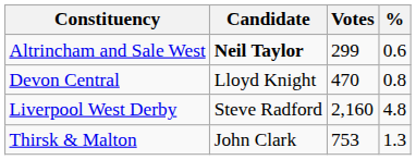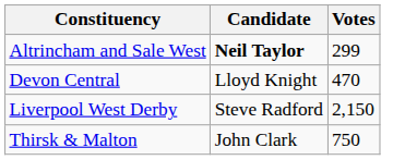 <table class="wikitable sortable">
 <tr>
 <th>Constituency</th>
 <th>Candidate</th>
 <th>Votes</th>
-<th>%</th>
 </tr>
 <tr>
 <td><a href='#'>Altrincham and Sale West</a></td>
 <td><strong>Neil Taylor</strong></td>
 <td>299</td>
-<td>0.6</td>
 </tr>
 <tr>
 <td><a href='#'>Devon Central</a></td>
 <td>Lloyd Knight</td>
 <td>470</td>
-<td>0.8</td>
 </tr>
 <tr>
 <td><a href='#'>Liverpool West Derby</a></td>
 <td>Steve Radford</td>
-<td>2,160</td>
-<td>4.8</td>
+<td>2,150</td>
 </tr>
 <tr>
 <td><a href='#'>Thirsk & Malton</a></td>
 <td>John Clark</td>
-<td>753</td>
-<td>1.3</td>
+<td>750</td>
 </tr>
 </table>
